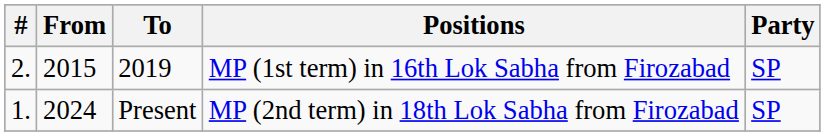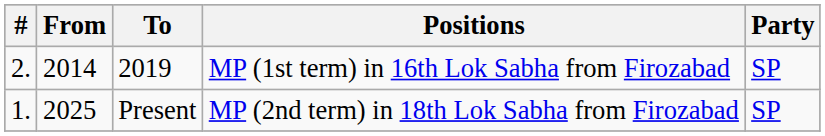 <table class="wikitable">
 <tr>
 <th>#</th>
 <th>From</th>
 <th>To</th>
 <th>Positions</th>
 <th>Party</th>
 </tr>
 <tr>
 <td>2.</td>
-<td>2015</td>
+<td>2014</td>
 <td>2019</td>
 <td><a href='#'>MP</a> (1st term) in <a href='#'>16th Lok Sabha</a> from <a href='#'>Firozabad</a></td>
 <td><a href='#'>SP</a></td>
 </tr>
 <tr>
 <td>1.</td>
-<td>2024</td>
+<td>2025</td>
 <td>Present</td>
 <td><a href='#'>MP</a> (2nd term) in <a href='#'>18th Lok Sabha</a> from <a href='#'>Firozabad</a></td>
 <td><a href='#'>SP</a></td>
 </tr>
 </table>
